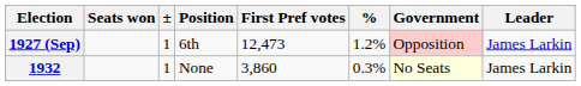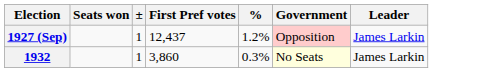 <table class="wikitable">
 <tr>
 <th>Election</th>
 <th>Seats won</th>
 <th>±</th>
-<th>Position</th>
 <th>First Pref votes</th>
 <th>%</th>
 <th>Government</th>
 <th>Leader</th>
 </tr>
 <tr>
 <th><a href='#'>1927 (Sep)</a></th>
 <td></td>
 <td>1</td>
-<td>6th</td>
-<td>12,473</td>
+<td>12,437</td>
 <td>1.2%</td>
 <td style="background-color:#FFCCCC">Opposition</td>
 <td><a href='#'>James Larkin</a></td>
 </tr>
 <tr>
 <th><a href='#'>1932</a></th>
 <td></td>
 <td>1</td>
-<td>None</td>
 <td>3,860</td>
 <td>0.3%</td>
 <td style="background-color:#FFD">No Seats</td>
 <td>James Larkin</td>
 </tr>
 </table>
